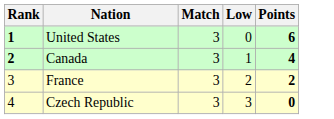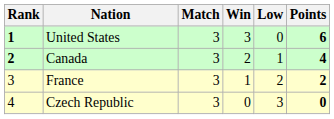 <table class="wikitable">
 <tr>
 <th width=20>Rank</th>
 <th width=150>Nation</th>
 <th width=20>Match</th>
+<th width=20>Win</th>
 <th width=20>Low</th>
 <th width=20>Points</th>
 </tr>
 <tr style="text-align:right; background:#cfc;">
 <td align="left"><strong>1</strong></td>
 <td style="text-align:left;"> United States</td>
+<td>3</td>
 <td>3</td>
 <td>0</td>
 <td><strong>6</strong></td>
 </tr>
 <tr style="text-align:right; background:#cfc;">
 <td align="left"><strong>2</strong></td>
 <td style="text-align:left;"> Canada</td>
 <td>3</td>
+<td>2</td>
 <td>1</td>
 <td><strong>4</strong></td>
 </tr>
 <tr style="text-align:right; background:#ffc;">
 <td align="left">3</td>
 <td style="text-align:left;"> France</td>
 <td>3</td>
+<td>1</td>
 <td>2</td>
 <td><strong>2</strong></td>
 </tr>
 <tr style="text-align:right; background:#ffc;">
 <td align="left">4</td>
 <td style="text-align:left;"> Czech Republic</td>
 <td>3</td>
+<td>0</td>
 <td>3</td>
 <td><strong>0</strong></td>
 </tr>
 </table>
